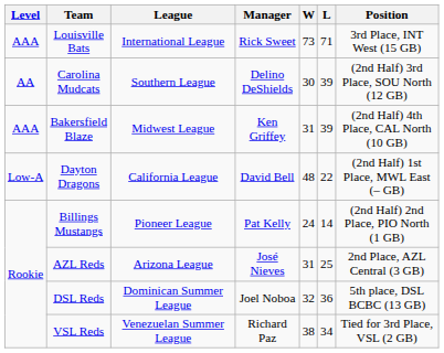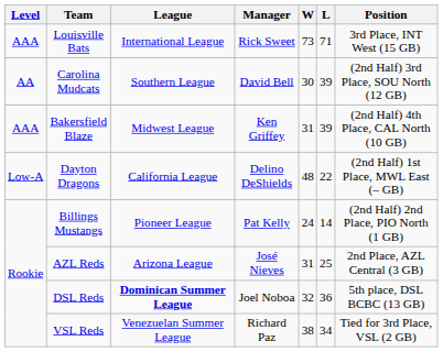 <table class="wikitable"  style="width:90%; text-align:center;">
 <tr>
 <th style="width:7%;"><a href='#'>Level</a></th>
 <th style="width:15%;">Team</th>
 <th style="width:30%;">League</th>
 <th style="width:15%;">Manager</th>
 <th style="width:4%;">W</th>
 <th style="width:4%;">L</th>
 <th style="width:50%;">Position</th>
 </tr>
 <tr>
 <td><a href='#'>AAA</a></td>
 <td><a href='#'>Louisville Bats</a></td>
 <td><a href='#'>International League</a></td>
 <td><a href='#'>Rick Sweet</a></td>
 <td>73</td>
 <td>71</td>
 <td>3rd Place, INT West (15 GB)</td>
 </tr>
 <tr>
 <td><a href='#'>AA</a></td>
 <td><a href='#'>Carolina Mudcats</a></td>
 <td><a href='#'>Southern League</a></td>
-<td><a href='#'>Delino DeShields</a></td>
+<td><a href='#'>David Bell</a></td>
 <td>30</td>
 <td>39</td>
 <td>(2nd Half) 3rd Place, SOU North (12 GB)</td>
 </tr>
 <tr>
 <td><a href='#'>AAA</a></td>
 <td><a href='#'>Bakersfield Blaze</a></td>
 <td><a href='#'>Midwest League</a></td>
 <td><a href='#'>Ken Griffey</a></td>
 <td>31</td>
 <td>39</td>
 <td>(2nd Half) 4th Place, CAL North (10 GB)</td>
 </tr>
 <tr>
 <td><a href='#'>Low-A</a></td>
 <td><a href='#'>Dayton Dragons</a></td>
 <td><a href='#'>California League</a></td>
-<td><a href='#'>David Bell</a></td>
+<td><a href='#'>Delino DeShields</a></td>
 <td>48</td>
 <td>22</td>
 <td>(2nd Half) 1st Place, MWL East (– GB)</td>
 </tr>
 <tr>
 <td rowspan=4><a href='#'>Rookie</a></td>
 <td><a href='#'>Billings Mustangs</a></td>
 <td><a href='#'>Pioneer League</a></td>
 <td><a href='#'>Pat Kelly</a></td>
 <td>24</td>
 <td>14</td>
 <td>(2nd Half) 2nd Place, PIO North (1 GB)</td>
 </tr>
 <tr>
 <td><a href='#'>AZL Reds</a></td>
 <td><a href='#'>Arizona League</a></td>
 <td><a href='#'>José Nieves</a></td>
 <td>31</td>
 <td>25</td>
 <td>2nd Place, AZL Central (3 GB)</td>
 </tr>
 <tr>
 <td><a href='#'>DSL Reds</a></td>
-<td><a href='#'>Dominican Summer League</a></td>
+<td><strong><a href='#'>Dominican Summer League</a></strong></td>
 <td>Joel Noboa</td>
 <td>32</td>
 <td>36</td>
 <td>5th place, DSL BCBC (13 GB)</td>
 </tr>
 <tr>
 <td><a href='#'>VSL Reds</a></td>
 <td><a href='#'>Venezuelan Summer League</a></td>
 <td>Richard Paz</td>
 <td>38</td>
 <td>34</td>
 <td>Tied for 3rd Place, VSL (2 GB)</td>
 </tr>
 </table>
